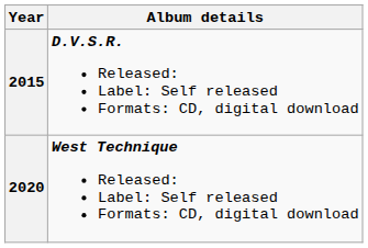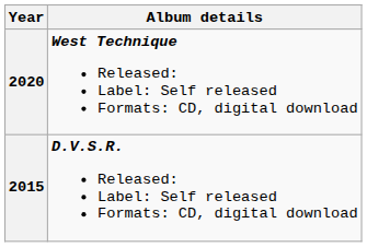 <table class="wikitable plainrowheaders"  style="text-align:center;">
 <tr>
 <th>Year</th>
 <th>Album details</th>
 </tr>
 <tr>
+<th scope="row">2020</th>
+<td align=left><strong><em>West Technique</em></strong><br><ul><li>Released: </li><li>Label: Self released</li><li>Formats: CD, digital download</li></ul></td>
+</tr>
+<tr>
 <th scope="row">2015</th>
 <td align=left><strong><em>D.V.S.R.</em></strong><br><ul><li>Released: </li><li>Label: Self released</li><li>Formats: CD, digital download</li></ul></td>
 </tr>
-<tr>
-<th scope="row">2020</th>
-<td align=left><strong><em>West Technique</em></strong><br><ul><li>Released: </li><li>Label: Self released</li><li>Formats: CD, digital download</li></ul></td>
-</tr>
 </table>
